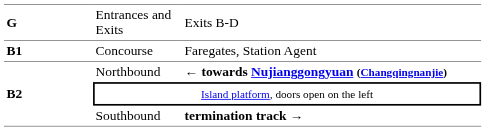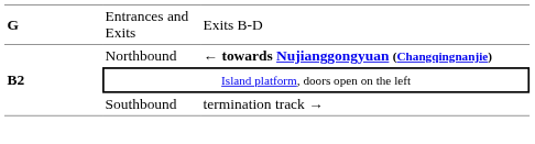 <table cellspacing=0 cellpadding=3>
 <tr>
 <td style="border-top:solid 1px gray;border-bottom:solid 1px gray;" width=100><strong>G</strong></td>
 <td style="border-top:solid 1px gray;border-bottom:solid 1px gray;" width=100>Entrances and Exits</td>
 <td style="border-top:solid 1px gray;border-bottom:solid 1px gray;" width=350>Exits B-D</td>
-</tr>
-<tr>
-<td style="border-bottom:solid 1px gray;"><strong>B1</strong></td>
-<td style="border-bottom:solid 1px gray;">Concourse</td>
-<td style="border-bottom:solid 1px gray;">Faregates, Station Agent</td>
 </tr>
 <tr>
 <td style="border-bottom:solid 1px gray;" rowspan=3><strong>B2</strong></td>
 <td>Northbound</td>
 <td><strong>←  towards <a href='#'>Nujianggongyuan</a> <small>(<a href='#'>Changqingnanjie</a>)</small></strong></td>
 </tr>
 <tr>
 <td style="border-right:solid 2px black;border-left:solid 2px black;border-top:solid 2px black;border-bottom:solid 2px black;text-align:center;" colspan=2><small><a href='#'>Island platform</a>, doors open on the left</small></td>
 </tr>
 <tr>
 <td style="border-bottom:solid 1px gray;">Southbound</td>
-<td style="border-bottom:solid 1px gray;"><strong>  termination track →</strong></td>
+<td style="border-bottom:solid 1px gray;">  termination track →</td>
 </tr>
 </table>
